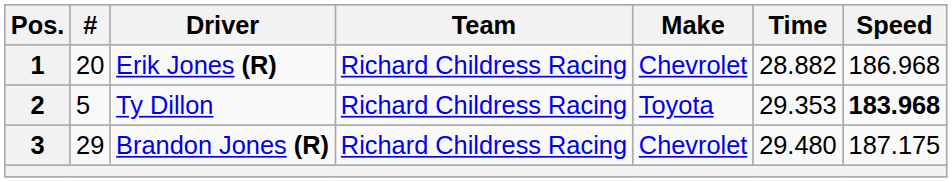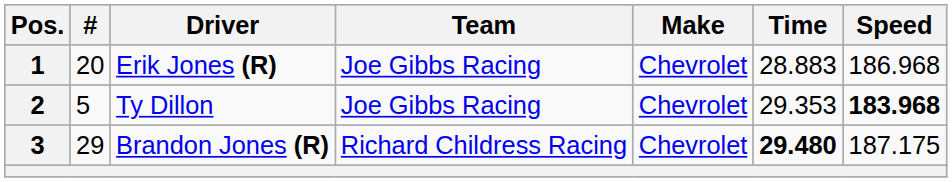 <table class="wikitable" style="font-size: 95%;">
 <tr>
 <th>Pos.</th>
 <th>#</th>
 <th>Driver</th>
 <th>Team</th>
 <th>Make</th>
 <th>Time</th>
 <th>Speed</th>
 </tr>
 <tr>
 <th>1</th>
 <td>20</td>
 <td><a href='#'>Erik Jones</a> <strong>(R)</strong></td>
-<td><a href='#'>Richard Childress Racing</a></td>
+<td><a href='#'>Joe Gibbs Racing</a></td>
 <td><a href='#'>Chevrolet</a></td>
-<td>28.882</td>
+<td>28.883</td>
 <td>186.968</td>
 </tr>
 <tr>
 <th>2</th>
 <td>5</td>
 <td><a href='#'>Ty Dillon</a></td>
-<td><a href='#'>Richard Childress Racing</a></td>
-<td><a href='#'>Toyota</a></td>
+<td><a href='#'>Joe Gibbs Racing</a></td>
+<td><a href='#'>Chevrolet</a></td>
 <td>29.353</td>
 <td><strong>183.968</strong></td>
 </tr>
 <tr>
 <th>3</th>
 <td>29</td>
 <td><a href='#'>Brandon Jones</a> <strong>(R)</strong></td>
 <td><a href='#'>Richard Childress Racing</a></td>
 <td><a href='#'>Chevrolet</a></td>
-<td>29.480</td>
+<td><strong>29.480</strong></td>
 <td>187.175</td>
 </tr>
 <tr>
 <th colspan="7"></th>
 </tr>
 </table>
